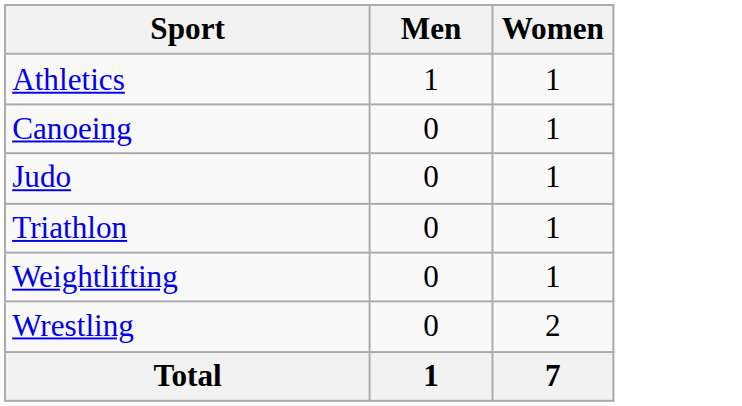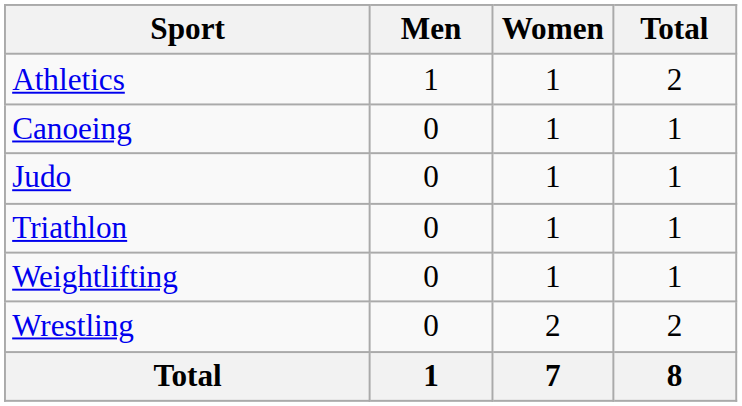 <table class="wikitable sortable" style="text-align:center;">
 <tr>
 <th width=180>Sport</th>
 <th width=55>Men</th>
 <th width=55>Women</th>
+<th width=55>Total</th>
 </tr>
 <tr>
 <td align=left><a href='#'>Athletics</a></td>
 <td>1</td>
 <td>1</td>
+<td>2</td>
 </tr>
 <tr>
 <td align=left><a href='#'>Canoeing</a></td>
 <td>0</td>
+<td>1</td>
 <td>1</td>
 </tr>
 <tr>
 <td align=left><a href='#'>Judo</a></td>
 <td>0</td>
 <td>1</td>
+<td>1</td>
 </tr>
 <tr>
 <td align=left><a href='#'>Triathlon</a></td>
 <td>0</td>
+<td>1</td>
 <td>1</td>
 </tr>
 <tr>
 <td align=left><a href='#'>Weightlifting</a></td>
 <td>0</td>
 <td>1</td>
+<td>1</td>
 </tr>
 <tr>
 <td align=left><a href='#'>Wrestling</a></td>
 <td>0</td>
+<td>2</td>
 <td>2</td>
 </tr>
 <tr>
 <th>Total</th>
 <th>1</th>
 <th>7</th>
+<th>8</th>
 </tr>
 </table>
